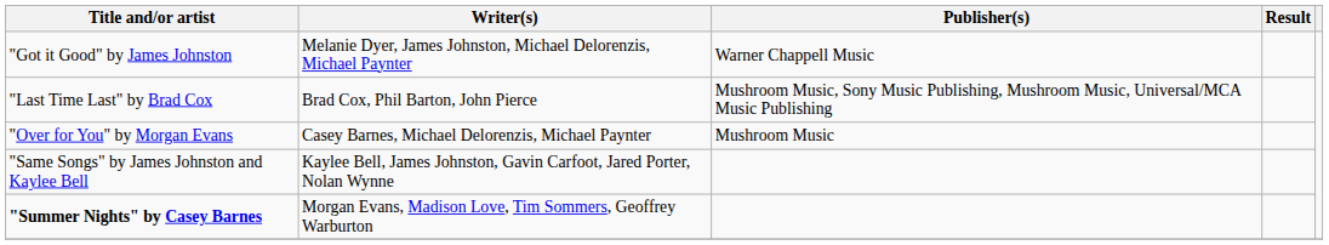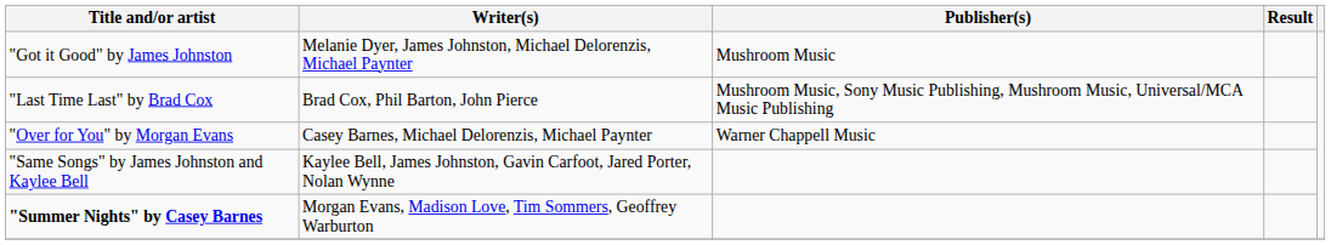 <table class="wikitable" width=100%>
 <tr>
 <th scope="col">Title and/or artist</th>
 <th scope="col">Writer(s)</th>
 <th scope="col">Publisher(s)</th>
 <th scope="col">Result</th>
 <th scope="col"></th>
 </tr>
 <tr>
 <td>"Got it Good" by <a href='#'>James Johnston</a></td>
 <td>Melanie Dyer, James Johnston, Michael Delorenzis, <a href='#'>Michael Paynter</a></td>
-<td>Warner Chappell Music</td>
+<td>Mushroom Music</td>
 <td></td>
 <td rowspan="5"></td>
 </tr>
 <tr>
 <td>"Last Time Last" by <a href='#'>Brad Cox</a></td>
 <td>Brad Cox, Phil Barton, John Pierce</td>
 <td>Mushroom Music, Sony Music Publishing, Mushroom Music, Universal/MCA Music Publishing</td>
 <td></td>
 </tr>
 <tr>
 <td>"<a href='#'>Over for You</a>" by <a href='#'>Morgan Evans</a></td>
 <td>Casey Barnes, Michael Delorenzis, Michael Paynter</td>
-<td>Mushroom Music</td>
+<td>Warner Chappell Music</td>
 <td></td>
 </tr>
 <tr>
 <td>"Same Songs" by James Johnston and <a href='#'>Kaylee Bell</a></td>
 <td>Kaylee Bell, James Johnston, Gavin Carfoot, Jared Porter, Nolan Wynne</td>
 <td></td>
 <td></td>
 </tr>
 <tr>
 <td><strong>"Summer Nights" by <a href='#'>Casey Barnes</a></strong></td>
 <td>Morgan Evans, <a href='#'>Madison Love</a>, <a href='#'>Tim Sommers</a>, Geoffrey Warburton</td>
 <td></td>
 <td></td>
 </tr>
 <tr>
 </tr>
 </table>
